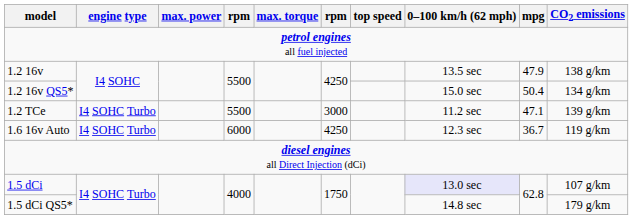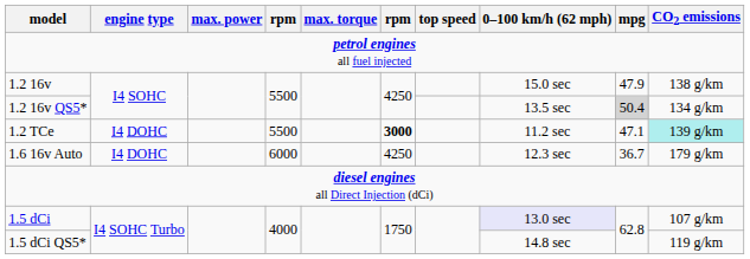 <table class="wikitable" style="text-align: center; font-size: 95%">
 <tr>
 <th>model</th>
 <th><a href='#'>engine</a> <a href='#'>type</a></th>
 <th><a href='#'>max. power</a></th>
 <th>rpm</th>
 <th><a href='#'>max. torque</a></th>
 <th>rpm</th>
 <th>top speed<br></th>
 <th>0–100 km/h (62 mph)<br></th>
 <th>mpg</th>
 <th><a href='#'>CO<sub>2</sub> emissions</a></th>
 </tr>
 <tr>
 <td colspan="10"><strong><em><a href='#'>petrol engines</a></em></strong><br><small>all <a href='#'>fuel injected</a></small></td>
 </tr>
 <tr>
 <td style="text-align:left;">1.2 16v</td>
 <td rowspan="2"><a href='#'>I4</a> <a href='#'>SOHC</a></td>
 <td rowspan="2"></td>
 <td rowspan="2">5500</td>
 <td rowspan="2"></td>
 <td rowspan="2">4250</td>
 <td></td>
-<td>13.5 sec</td>
+<td>15.0 sec</td>
 <td>47.9</td>
 <td>138 g/km</td>
 </tr>
 <tr>
 <td style="text-align:left;">1.2 16v <a href='#'>QS5</a>*</td>
 <td></td>
-<td>15.0 sec</td>
-<td>50.4</td>
+<td>13.5 sec</td>
+<td style="background: lightgrey;">50.4</td>
 <td>134 g/km</td>
 </tr>
 <tr>
 <td style="text-align:left;">1.2 TCe</td>
-<td><a href='#'>I4</a> <a href='#'>SOHC</a> <a href='#'>Turbo</a></td>
+<td><a href='#'>I4</a> <a href='#'>DOHC</a></td>
 <td></td>
 <td>5500</td>
 <td></td>
-<td>3000</td>
+<td><strong>3000</strong></td>
 <td></td>
 <td>11.2 sec</td>
 <td>47.1</td>
-<td>139 g/km</td>
+<td style="background: paleturquoise;">139 g/km</td>
 </tr>
 <tr>
 <td style="text-align:left;">1.6 16v Auto</td>
-<td><a href='#'>I4</a> <a href='#'>SOHC</a> <a href='#'>Turbo</a></td>
+<td><a href='#'>I4</a> <a href='#'>DOHC</a></td>
 <td></td>
 <td>6000</td>
 <td></td>
 <td>4250</td>
 <td></td>
 <td>12.3 sec</td>
 <td>36.7</td>
-<td>119 g/km</td>
+<td>179 g/km</td>
 </tr>
 <tr>
 <td colspan="10"><strong><em><a href='#'>diesel engines</a></em></strong><br><small>all <a href='#'>Direct Injection</a> (dCi)</small></td>
 </tr>
 <tr>
 <td style="text-align:left;"><a href='#'>1.5 dCi</a></td>
 <td rowspan="2"><a href='#'>I4</a> <a href='#'>SOHC</a> <a href='#'>Turbo</a></td>
 <td rowspan="2"></td>
 <td rowspan="2">4000</td>
 <td rowspan="2"></td>
 <td rowspan="2">1750</td>
 <td rowspan="2"></td>
 <td style="background: lavender;">13.0 sec</td>
 <td rowspan="2">62.8</td>
 <td>107 g/km</td>
 </tr>
 <tr>
 <td style="text-align:left;">1.5 dCi QS5*</td>
 <td>14.8 sec</td>
-<td>179 g/km</td>
+<td>119 g/km</td>
 </tr>
 </table>
